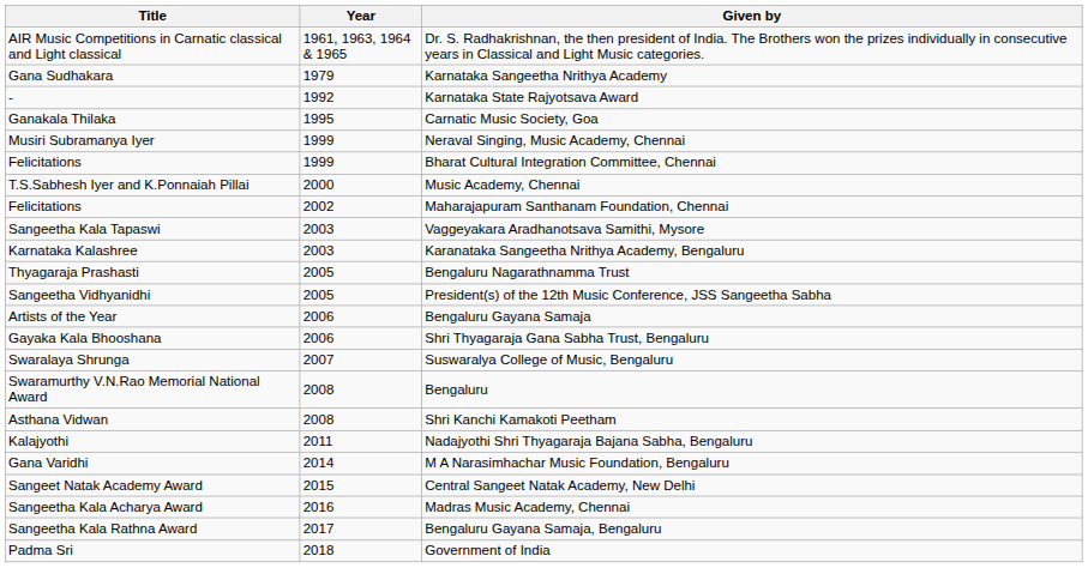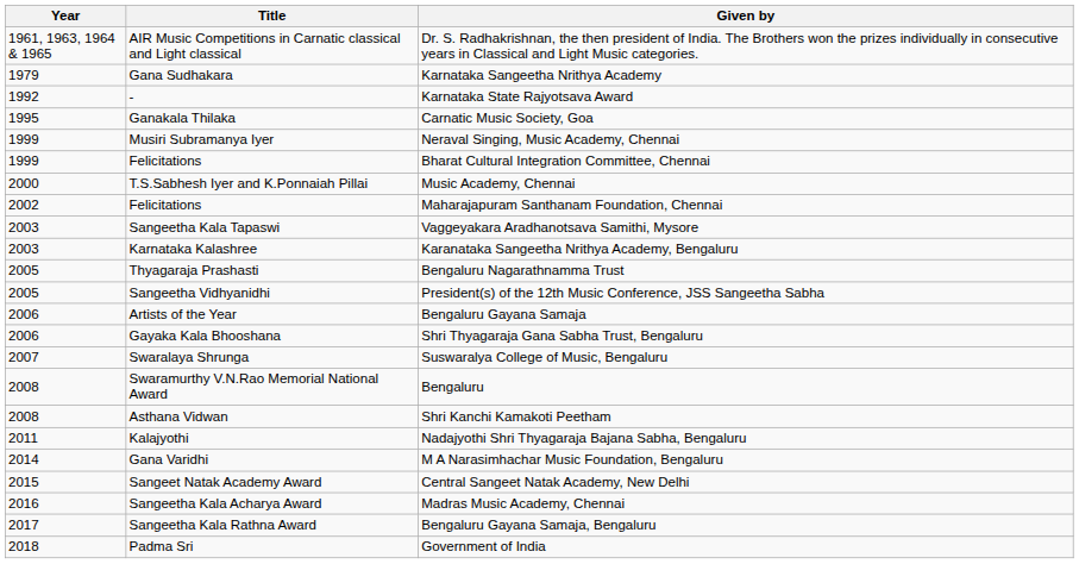 <table class="wikitable">
 <tr>
+<th>Year</th>
 <th>Title</th>
-<th>Year</th>
 <th>Given by</th>
 </tr>
 <tr>
+<td>1961, 1963, 1964 & 1965</td>
 <td>AIR Music Competitions in Carnatic classical and Light classical</td>
-<td>1961, 1963, 1964 & 1965</td>
 <td>Dr. S. Radhakrishnan, the then president of India. The Brothers won the prizes individually in consecutive years in Classical and Light Music categories.</td>
 </tr>
 <tr>
+<td>1979</td>
 <td>Gana Sudhakara</td>
-<td>1979</td>
 <td>Karnataka Sangeetha Nrithya Academy</td>
 </tr>
 <tr>
+<td>1992</td>
 <td>-</td>
-<td>1992</td>
 <td>Karnataka State Rajyotsava Award</td>
 </tr>
 <tr>
+<td>1995</td>
 <td>Ganakala Thilaka</td>
-<td>1995</td>
 <td>Carnatic Music Society, Goa</td>
 </tr>
 <tr>
+<td>1999</td>
 <td>Musiri Subramanya Iyer</td>
-<td>1999</td>
 <td>Neraval Singing, Music Academy, Chennai</td>
 </tr>
 <tr>
+<td>1999</td>
 <td>Felicitations</td>
-<td>1999</td>
 <td>Bharat Cultural Integration Committee, Chennai</td>
 </tr>
 <tr>
+<td>2000</td>
 <td>T.S.Sabhesh Iyer and K.Ponnaiah Pillai</td>
-<td>2000</td>
 <td>Music Academy, Chennai</td>
 </tr>
 <tr>
+<td>2002</td>
 <td>Felicitations</td>
-<td>2002</td>
 <td>Maharajapuram Santhanam Foundation, Chennai</td>
 </tr>
 <tr>
+<td>2003</td>
 <td>Sangeetha Kala Tapaswi</td>
-<td>2003</td>
 <td>Vaggeyakara Aradhanotsava Samithi, Mysore</td>
 </tr>
 <tr>
+<td>2003</td>
 <td>Karnataka Kalashree</td>
-<td>2003</td>
 <td>Karanataka Sangeetha Nrithya Academy, Bengaluru</td>
 </tr>
 <tr>
+<td>2005</td>
 <td>Thyagaraja Prashasti</td>
-<td>2005</td>
 <td>Bengaluru Nagarathnamma Trust</td>
 </tr>
 <tr>
+<td>2005</td>
 <td>Sangeetha Vidhyanidhi</td>
-<td>2005</td>
 <td>President(s) of the 12th Music Conference, JSS Sangeetha Sabha</td>
 </tr>
 <tr>
+<td>2006</td>
 <td>Artists of the Year</td>
-<td>2006</td>
 <td>Bengaluru Gayana Samaja</td>
 </tr>
 <tr>
+<td>2006</td>
 <td>Gayaka Kala Bhooshana</td>
-<td>2006</td>
 <td>Shri Thyagaraja Gana Sabha Trust, Bengaluru</td>
 </tr>
 <tr>
+<td>2007</td>
 <td>Swaralaya Shrunga</td>
-<td>2007</td>
 <td>Suswaralya College of Music, Bengaluru</td>
 </tr>
 <tr>
+<td>2008</td>
 <td>Swaramurthy V.N.Rao Memorial National Award</td>
-<td>2008</td>
 <td>Bengaluru</td>
 </tr>
 <tr>
+<td>2008</td>
 <td>Asthana Vidwan</td>
-<td>2008</td>
 <td>Shri Kanchi Kamakoti Peetham</td>
 </tr>
 <tr>
+<td>2011</td>
 <td>Kalajyothi</td>
-<td>2011</td>
 <td>Nadajyothi Shri Thyagaraja Bajana Sabha, Bengaluru</td>
 </tr>
 <tr>
+<td>2014</td>
 <td>Gana Varidhi</td>
-<td>2014</td>
 <td>M A Narasimhachar Music Foundation, Bengaluru</td>
 </tr>
 <tr>
+<td>2015</td>
 <td>Sangeet Natak Academy Award</td>
-<td>2015</td>
 <td>Central Sangeet Natak Academy, New Delhi</td>
 </tr>
 <tr>
+<td>2016</td>
 <td>Sangeetha Kala Acharya Award</td>
-<td>2016</td>
 <td>Madras Music Academy, Chennai</td>
 </tr>
 <tr>
+<td>2017</td>
 <td>Sangeetha Kala Rathna Award</td>
-<td>2017</td>
 <td>Bengaluru Gayana Samaja, Bengaluru</td>
 </tr>
 <tr>
+<td>2018</td>
 <td>Padma Sri</td>
-<td>2018</td>
 <td>Government of India</td>
 </tr>
 </table>
